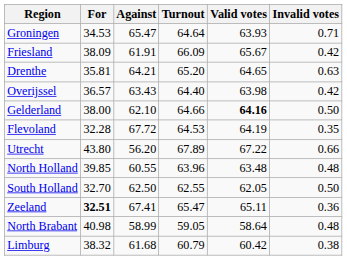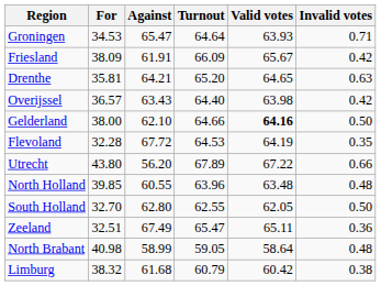 <table class="wikitable sortable" style=text-align:right>
 <tr>
 <th>Region</th>
 <th>For</th>
 <th>Against</th>
 <th>Turnout</th>
 <th>Valid votes</th>
 <th>Invalid votes</th>
 </tr>
 <tr>
 <td align=left><a href='#'>Groningen</a></td>
 <td>34.53</td>
 <td>65.47</td>
 <td>64.64</td>
 <td>63.93</td>
 <td>0.71</td>
 </tr>
 <tr>
 <td align=left><a href='#'>Friesland</a></td>
 <td>38.09</td>
 <td>61.91</td>
 <td>66.09</td>
 <td>65.67</td>
 <td>0.42</td>
 </tr>
 <tr>
 <td align=left><a href='#'>Drenthe</a></td>
 <td>35.81</td>
 <td>64.21</td>
 <td>65.20</td>
 <td>64.65</td>
 <td>0.63</td>
 </tr>
 <tr>
 <td align=left><a href='#'>Overijssel</a></td>
 <td>36.57</td>
 <td>63.43</td>
 <td>64.40</td>
 <td>63.98</td>
 <td>0.42</td>
 </tr>
 <tr>
 <td align=left><a href='#'>Gelderland</a></td>
 <td>38.00</td>
 <td>62.10</td>
 <td>64.66</td>
 <td><strong>64.16</strong></td>
 <td>0.50</td>
 </tr>
 <tr>
 <td align=left><a href='#'>Flevoland</a></td>
 <td>32.28</td>
 <td>67.72</td>
 <td>64.53</td>
 <td>64.19</td>
 <td>0.35</td>
 </tr>
 <tr>
 <td align=left><a href='#'>Utrecht</a></td>
 <td>43.80</td>
 <td>56.20</td>
 <td>67.89</td>
 <td>67.22</td>
 <td>0.66</td>
 </tr>
 <tr>
 <td align=left><a href='#'>North Holland</a></td>
 <td>39.85</td>
 <td>60.55</td>
 <td>63.96</td>
 <td>63.48</td>
 <td>0.48</td>
 </tr>
 <tr>
 <td align=left><a href='#'>South Holland</a></td>
 <td>32.70</td>
-<td>62.50</td>
+<td>62.80</td>
 <td>62.55</td>
 <td>62.05</td>
 <td>0.50</td>
 </tr>
 <tr>
 <td align=left><a href='#'>Zeeland</a></td>
-<td><strong>32.51</strong></td>
-<td>67.41</td>
+<td>32.51</td>
+<td>67.49</td>
 <td>65.47</td>
 <td>65.11</td>
 <td>0.36</td>
 </tr>
 <tr>
 <td align=left><a href='#'>North Brabant</a></td>
 <td>40.98</td>
 <td>58.99</td>
 <td>59.05</td>
 <td>58.64</td>
 <td>0.48</td>
 </tr>
 <tr>
 <td align=left><a href='#'>Limburg</a></td>
 <td>38.32</td>
 <td>61.68</td>
 <td>60.79</td>
 <td>60.42</td>
 <td>0.38</td>
 </tr>
 </table>
